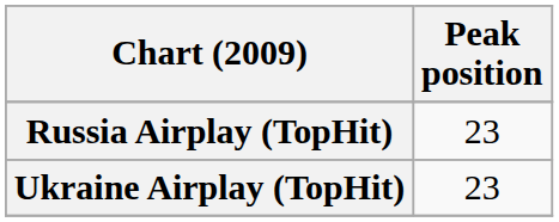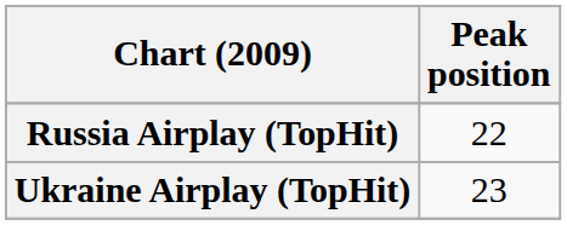 <table class="wikitable sortable plainrowheaders" style="text-align:center">
 <tr>
 <th scope="col">Chart (2009)</th>
 <th scope="col">Peak<br>position</th>
 </tr>
 <tr>
 </tr>
 <tr>
 <th scope="row">Russia Airplay (TopHit)</th>
-<td>23</td>
+<td>22</td>
 </tr>
 <tr>
 <th scope="row">Ukraine Airplay (TopHit)</th>
 <td>23</td>
 </tr>
 <tr>
 </tr>
 </table>
